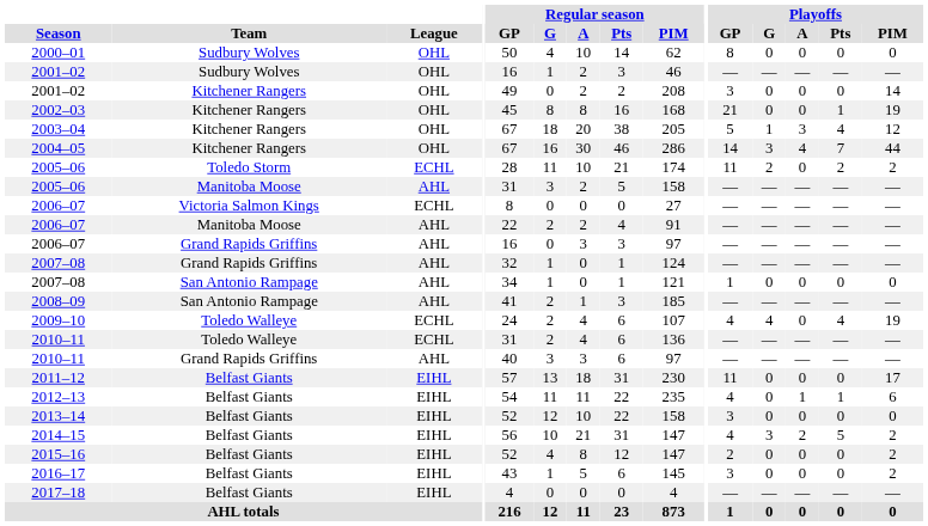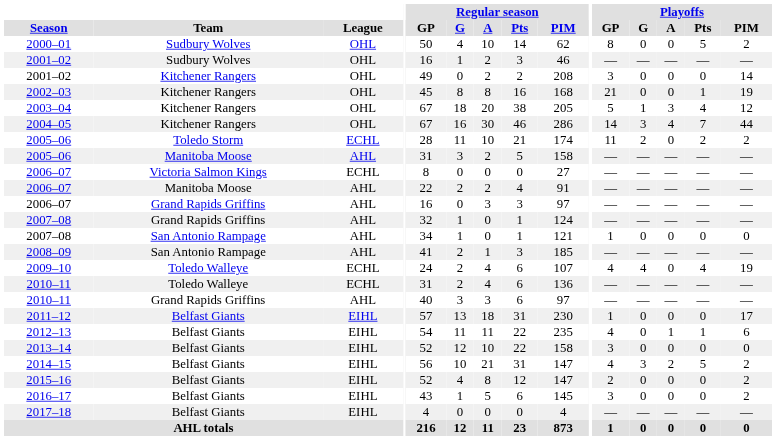 <table border="0" cellpadding="1" cellspacing="0" style="text-align:center; width:60em">
 <tr bgcolor="#e0e0e0">
 <th colspan="3" bgcolor="#ffffff"></th>
 <th rowspan="99" bgcolor="#ffffff"></th>
 <th colspan="5"><a href='#'>Regular season</a></th>
 <th rowspan="99" bgcolor="#ffffff"></th>
 <th colspan="5"><a href='#'>Playoffs</a></th>
 </tr>
 <tr bgcolor="#e0e0e0">
 <th><a href='#'>Season</a></th>
 <th>Team</th>
 <th>League</th>
 <th>GP</th>
 <th><a href='#'>G</a></th>
 <th><a href='#'>A</a></th>
 <th><a href='#'>Pts</a></th>
 <th><a href='#'>PIM</a></th>
 <th>GP</th>
 <th>G</th>
 <th>A</th>
 <th>Pts</th>
 <th>PIM</th>
 </tr>
 <tr ALIGN="center">
 <td><a href='#'>2000–01</a></td>
 <td><a href='#'>Sudbury Wolves</a></td>
 <td><a href='#'>OHL</a></td>
 <td>50</td>
 <td>4</td>
 <td>10</td>
 <td>14</td>
 <td>62</td>
 <td>8</td>
 <td>0</td>
 <td>0</td>
-<td>0</td>
-<td>0</td>
+<td>5</td>
+<td>2</td>
 </tr>
 <tr ALIGN="center" bgcolor="#f0f0f0">
 <td><a href='#'>2001–02</a></td>
 <td>Sudbury Wolves</td>
 <td>OHL</td>
 <td>16</td>
 <td>1</td>
 <td>2</td>
 <td>3</td>
 <td>46</td>
 <td>—</td>
 <td>—</td>
 <td>—</td>
 <td>—</td>
 <td>—</td>
 </tr>
 <tr ALIGN="center">
 <td>2001–02</td>
 <td><a href='#'>Kitchener Rangers</a></td>
 <td>OHL</td>
 <td>49</td>
 <td>0</td>
 <td>2</td>
 <td>2</td>
 <td>208</td>
 <td>3</td>
 <td>0</td>
 <td>0</td>
 <td>0</td>
 <td>14</td>
 </tr>
 <tr ALIGN="center" bgcolor="#f0f0f0">
 <td><a href='#'>2002–03</a></td>
 <td>Kitchener Rangers</td>
 <td>OHL</td>
 <td>45</td>
 <td>8</td>
 <td>8</td>
 <td>16</td>
 <td>168</td>
 <td>21</td>
 <td>0</td>
 <td>0</td>
 <td>1</td>
 <td>19</td>
 </tr>
 <tr ALIGN="center">
 <td><a href='#'>2003–04</a></td>
 <td>Kitchener Rangers</td>
 <td>OHL</td>
 <td>67</td>
 <td>18</td>
 <td>20</td>
 <td>38</td>
 <td>205</td>
 <td>5</td>
 <td>1</td>
 <td>3</td>
 <td>4</td>
 <td>12</td>
 </tr>
 <tr ALIGN="center" bgcolor="#f0f0f0">
 <td><a href='#'>2004–05</a></td>
 <td>Kitchener Rangers</td>
 <td>OHL</td>
 <td>67</td>
 <td>16</td>
 <td>30</td>
 <td>46</td>
 <td>286</td>
 <td>14</td>
 <td>3</td>
 <td>4</td>
 <td>7</td>
 <td>44</td>
 </tr>
 <tr ALIGN="center">
 <td><a href='#'>2005–06</a></td>
 <td><a href='#'>Toledo Storm</a></td>
 <td><a href='#'>ECHL</a></td>
 <td>28</td>
 <td>11</td>
 <td>10</td>
 <td>21</td>
 <td>174</td>
 <td>11</td>
 <td>2</td>
 <td>0</td>
 <td>2</td>
 <td>2</td>
 </tr>
 <tr ALIGN="center" bgcolor="#f0f0f0">
 <td><a href='#'>2005–06</a></td>
 <td><a href='#'>Manitoba Moose</a></td>
 <td><a href='#'>AHL</a></td>
 <td>31</td>
 <td>3</td>
 <td>2</td>
 <td>5</td>
 <td>158</td>
 <td>—</td>
 <td>—</td>
 <td>—</td>
 <td>—</td>
 <td>—</td>
 </tr>
 <tr ALIGN="center">
 <td><a href='#'>2006–07</a></td>
 <td><a href='#'>Victoria Salmon Kings</a></td>
 <td>ECHL</td>
 <td>8</td>
 <td>0</td>
 <td>0</td>
 <td>0</td>
 <td>27</td>
 <td>—</td>
 <td>—</td>
 <td>—</td>
 <td>—</td>
 <td>—</td>
 </tr>
 <tr ALIGN="center" bgcolor="#f0f0f0">
 <td><a href='#'>2006–07</a></td>
 <td>Manitoba Moose</td>
 <td>AHL</td>
 <td>22</td>
 <td>2</td>
 <td>2</td>
 <td>4</td>
 <td>91</td>
 <td>—</td>
 <td>—</td>
 <td>—</td>
 <td>—</td>
 <td>—</td>
 </tr>
 <tr ALIGN="center">
 <td>2006–07</td>
 <td><a href='#'>Grand Rapids Griffins</a></td>
 <td>AHL</td>
 <td>16</td>
 <td>0</td>
 <td>3</td>
 <td>3</td>
 <td>97</td>
 <td>—</td>
 <td>—</td>
 <td>—</td>
 <td>—</td>
 <td>—</td>
 </tr>
 <tr ALIGN="center" bgcolor="#f0f0f0">
 <td><a href='#'>2007–08</a></td>
 <td>Grand Rapids Griffins</td>
 <td>AHL</td>
 <td>32</td>
 <td>1</td>
 <td>0</td>
 <td>1</td>
 <td>124</td>
 <td>—</td>
 <td>—</td>
 <td>—</td>
 <td>—</td>
 <td>—</td>
 </tr>
 <tr ALIGN="center">
 <td>2007–08</td>
 <td><a href='#'>San Antonio Rampage</a></td>
 <td>AHL</td>
 <td>34</td>
 <td>1</td>
 <td>0</td>
 <td>1</td>
 <td>121</td>
 <td>1</td>
 <td>0</td>
 <td>0</td>
 <td>0</td>
 <td>0</td>
 </tr>
 <tr ALIGN="center" bgcolor="#f0f0f0">
 <td><a href='#'>2008–09</a></td>
 <td>San Antonio Rampage</td>
 <td>AHL</td>
 <td>41</td>
 <td>2</td>
 <td>1</td>
 <td>3</td>
 <td>185</td>
 <td>—</td>
 <td>—</td>
 <td>—</td>
 <td>—</td>
 <td>—</td>
 </tr>
 <tr ALIGN="center">
 <td><a href='#'>2009–10</a></td>
 <td><a href='#'>Toledo Walleye</a></td>
 <td>ECHL</td>
 <td>24</td>
 <td>2</td>
 <td>4</td>
 <td>6</td>
 <td>107</td>
 <td>4</td>
 <td>4</td>
 <td>0</td>
 <td>4</td>
 <td>19</td>
 </tr>
 <tr ALIGN="center" bgcolor="#f0f0f0">
 <td><a href='#'>2010–11</a></td>
 <td>Toledo Walleye</td>
 <td>ECHL</td>
 <td>31</td>
 <td>2</td>
 <td>4</td>
 <td>6</td>
 <td>136</td>
 <td>—</td>
 <td>—</td>
 <td>—</td>
 <td>—</td>
 <td>—</td>
 </tr>
 <tr ALIGN="center">
 <td><a href='#'>2010–11</a></td>
 <td>Grand Rapids Griffins</td>
 <td>AHL</td>
 <td>40</td>
 <td>3</td>
 <td>3</td>
 <td>6</td>
 <td>97</td>
 <td>—</td>
 <td>—</td>
 <td>—</td>
 <td>—</td>
 <td>—</td>
 </tr>
 <tr ALIGN="center" bgcolor="#f0f0f0">
 <td><a href='#'>2011–12</a></td>
 <td><a href='#'>Belfast Giants</a></td>
 <td><a href='#'>EIHL</a></td>
 <td>57</td>
 <td>13</td>
 <td>18</td>
 <td>31</td>
 <td>230</td>
-<td>11</td>
+<td>1</td>
 <td>0</td>
 <td>0</td>
 <td>0</td>
 <td>17</td>
 </tr>
 <tr ALIGN="center">
 <td><a href='#'>2012–13</a></td>
 <td>Belfast Giants</td>
 <td>EIHL</td>
 <td>54</td>
 <td>11</td>
 <td>11</td>
 <td>22</td>
 <td>235</td>
 <td>4</td>
 <td>0</td>
 <td>1</td>
 <td>1</td>
 <td>6</td>
 </tr>
 <tr ALIGN="center" bgcolor="#f0f0f0">
 <td><a href='#'>2013–14</a></td>
 <td>Belfast Giants</td>
 <td>EIHL</td>
 <td>52</td>
 <td>12</td>
 <td>10</td>
 <td>22</td>
 <td>158</td>
 <td>3</td>
 <td>0</td>
 <td>0</td>
 <td>0</td>
 <td>0</td>
 </tr>
 <tr ALIGN="center">
 <td><a href='#'>2014–15</a></td>
 <td>Belfast Giants</td>
 <td>EIHL</td>
 <td>56</td>
 <td>10</td>
 <td>21</td>
 <td>31</td>
 <td>147</td>
 <td>4</td>
 <td>3</td>
 <td>2</td>
 <td>5</td>
 <td>2</td>
 </tr>
 <tr ALIGN="center" bgcolor="#f0f0f0">
 <td><a href='#'>2015–16</a></td>
 <td>Belfast Giants</td>
 <td>EIHL</td>
 <td>52</td>
 <td>4</td>
 <td>8</td>
 <td>12</td>
 <td>147</td>
 <td>2</td>
 <td>0</td>
 <td>0</td>
 <td>0</td>
 <td>2</td>
 </tr>
 <tr ALIGN="center">
 <td><a href='#'>2016–17</a></td>
 <td>Belfast Giants</td>
 <td>EIHL</td>
 <td>43</td>
 <td>1</td>
 <td>5</td>
 <td>6</td>
 <td>145</td>
 <td>3</td>
 <td>0</td>
 <td>0</td>
 <td>0</td>
 <td>2</td>
 </tr>
 <tr ALIGN="center" bgcolor="#f0f0f0">
 <td><a href='#'>2017–18</a></td>
 <td>Belfast Giants</td>
 <td>EIHL</td>
 <td>4</td>
 <td>0</td>
 <td>0</td>
 <td>0</td>
 <td>4</td>
 <td>—</td>
 <td>—</td>
 <td>—</td>
 <td>—</td>
 <td>—</td>
 </tr>
 <tr bgcolor="#e0e0e0">
 <th colspan="3">AHL totals</th>
 <th>216</th>
 <th>12</th>
 <th>11</th>
 <th>23</th>
 <th>873</th>
 <th>1</th>
 <th>0</th>
 <th>0</th>
 <th>0</th>
 <th>0</th>
 </tr>
 </table>
